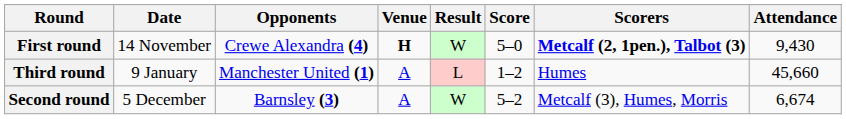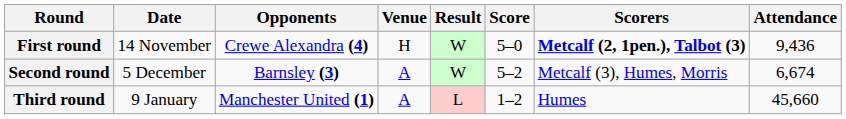 <table class="wikitable" style="text-align:center">
 <tr>
 <th>Round</th>
 <th>Date</th>
 <th>Opponents</th>
 <th>Venue</th>
 <th>Result</th>
 <th>Score</th>
 <th>Scorers</th>
 <th>Attendance</th>
 </tr>
 <tr>
 <th>First round</th>
 <td>14 November</td>
 <td><a href='#'>Crewe Alexandra</a> <strong>(<a href='#'>4</a>)</strong></td>
-<td><strong>H</strong></td>
+<td>H</td>
 <td style="background-color:#CCFFCC">W</td>
 <td>5–0</td>
 <td align="left"><strong><a href='#'>Metcalf</a> (2, 1pen.), <a href='#'>Talbot</a> (3)</strong></td>
-<td>9,430</td>
+<td>9,436</td>
+</tr>
+<tr>
+<th>Second round</th>
+<td>5 December</td>
+<td><a href='#'>Barnsley</a> <strong>(<a href='#'>3</a>)</strong></td>
+<td><a href='#'>A</a></td>
+<td style="background-color:#CCFFCC">W</td>
+<td>5–2</td>
+<td align="left"><a href='#'>Metcalf</a> (3), <a href='#'>Humes</a>, <a href='#'>Morris</a></td>
+<td>6,674</td>
 </tr>
 <tr>
 <th>Third round</th>
 <td>9 January</td>
 <td><a href='#'>Manchester United</a> <strong>(<a href='#'>1</a>)</strong></td>
 <td><a href='#'>A</a></td>
 <td style="background-color:#FFCCCC">L</td>
 <td>1–2</td>
 <td align="left"><a href='#'>Humes</a></td>
 <td>45,660</td>
 </tr>
-<tr>
-<th>Second round</th>
-<td>5 December</td>
-<td><a href='#'>Barnsley</a> <strong>(<a href='#'>3</a>)</strong></td>
-<td><a href='#'>A</a></td>
-<td style="background-color:#CCFFCC">W</td>
-<td>5–2</td>
-<td align="left"><a href='#'>Metcalf</a> (3), <a href='#'>Humes</a>, <a href='#'>Morris</a></td>
-<td>6,674</td>
-</tr>
 </table>
